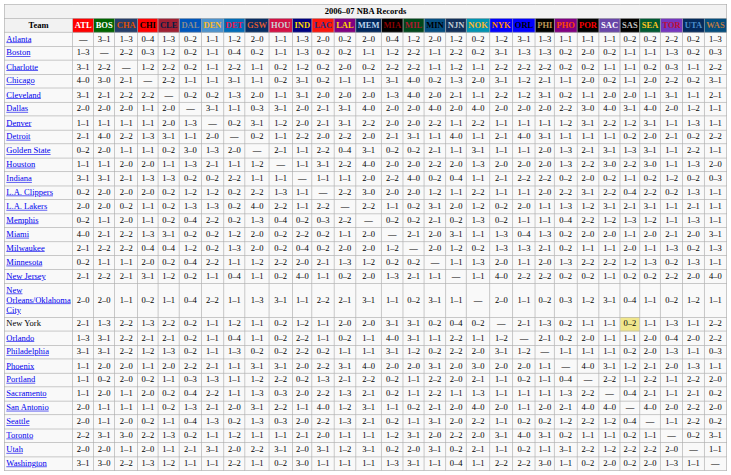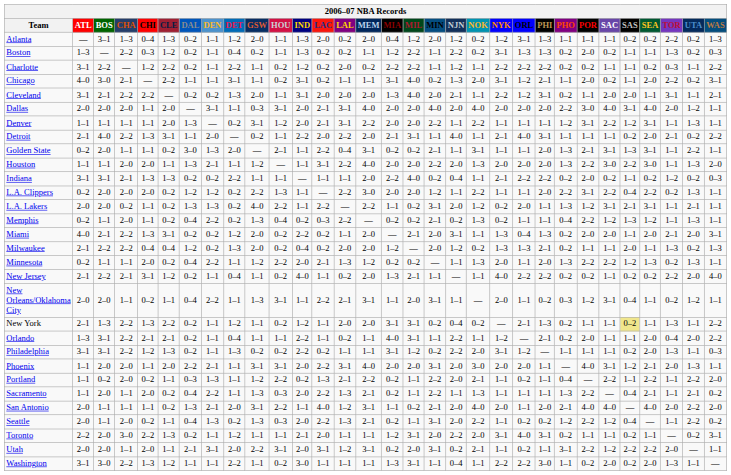 <table class="wikitable" style="font-size:86%; text-align:center;">
 <tr>
 <th colspan=31>2006–07 NBA Records</th>
 </tr>
 <tr>
 <th width=100>Team</th>
 <th style="background:#FF0000;color:#FFFFFF;width=35">ATL</th>
 <th style="background:#006400;color:#FFFFFF;width=35">BOS</th>
 <th style="background:#253E6A;color:#DF5106;width=35">CHA</th>
 <th style="background:#FF0000;color:#000000;width=35">CHI</th>
 <th style="background:#9F1F32;color:#001D43;width=35">CLE</th>
 <th style="background:#0055BA;color:#898D8F;width=35">DAL</th>
 <th style="background:#4C92CC;color:#FDB827;width=35">DEN</th>
 <th style="background:#006BB7;color:#ED164B;width=35">DET</th>
 <th style="background:#072E63;color:#DC5A34;width=35">GSW</th>
 <th style="background:#D31145;color:#CBD4D8;width=35">HOU</th>
 <th style="background:#000080;color:#FFD700;width=35">IND</th>
 <th style="background:#F9160D;color:#1A2E8B;width=35">LAC</th>
 <th style="background:#800080;color:#FFD700;width=35">LAL</th>
 <th style="background:#00265B;color:#BAD1EB;width=35">MEM</th>
 <th style="background:#000000;color:#8B0000;width=35">MIA</th>
 <th style="background:#00471B;color:#AC1A2F;width=35">MIL</th>
 <th style="background:#044D80;color:#000000;width=35">MIN</th>
 <th style="background:#12305B;color:#C4CED4;width=35">NJN</th>
 <th style="background:#0093B1;color:#FDB827;width=35">NOK</th>
 <th style="background:#0000FF;color:#FF8C00;width=35">NYK</th>
 <th style="background:#0000FF;color:#000000;width=35">ORL</th>
 <th style="background:#000000;color:#BB9754;width=35">PHI</th>
 <th style="background:#800080;color:#FF4500;width=35">PHO</th>
 <th style="background:#000000;color:#FF0000;width=35">POR</th>
 <th style="background:#6846A8;color:#FFFFFF;width=35">SAC</th>
 <th style="background:#000000;color:#C0C0C0;width=35">SAS</th>
 <th style="background:#005831;color:#FFC322;width=35">SEA</th>
 <th style="background:#7436BF;color:#BE0F34;width=35">TOR</th>
 <th style="background:#042A5C;color:#4C8ECC;width=35">UTA</th>
 <th style="background:#044D7D;color:#BC7A44;width=35">WAS</th>
 </tr>
 <tr>
 <td style="text-align:left;"><a href='#'>Atlanta</a></td>
 <td>—</td>
 <td>3–1</td>
 <td>1–3</td>
 <td>0–4</td>
 <td>1–3</td>
 <td>0–2</td>
 <td>1–1</td>
 <td>1–2</td>
 <td>2–0</td>
 <td>1–1</td>
 <td>1–3</td>
 <td>2–0</td>
 <td>0–2</td>
 <td>2–0</td>
 <td>0–4</td>
 <td>1–2</td>
 <td>2–0</td>
 <td>1–2</td>
 <td>0–2</td>
 <td>1–2</td>
 <td>3–1</td>
 <td>1–3</td>
 <td>1–1</td>
 <td>1–1</td>
 <td>1–1</td>
 <td>0–2</td>
 <td>0–2</td>
 <td>2–2</td>
 <td>0–2</td>
 <td>1–3</td>
 </tr>
 <tr>
 <td style="text-align:left;"><a href='#'>Boston</a></td>
 <td>1–3</td>
 <td>—</td>
 <td>2–2</td>
 <td>0–3</td>
 <td>1–2</td>
 <td>0–2</td>
 <td>1–1</td>
 <td>0–4</td>
 <td>0–2</td>
 <td>1–1</td>
 <td>1–3</td>
 <td>0–2</td>
 <td>0–2</td>
 <td>1–1</td>
 <td>1–2</td>
 <td>2–2</td>
 <td>1–1</td>
 <td>2–2</td>
 <td>0–2</td>
 <td>3–1</td>
 <td>1–3</td>
 <td>1–3</td>
 <td>0–2</td>
 <td>2–0</td>
 <td>0–2</td>
 <td>1–1</td>
 <td>1–1</td>
 <td>1–3</td>
 <td>0–2</td>
 <td>0–3</td>
 </tr>
 <tr>
 <td style="text-align:left;"><a href='#'>Charlotte</a></td>
 <td>3–1</td>
 <td>2–2</td>
 <td>—</td>
 <td>1–2</td>
 <td>2–2</td>
 <td>0–2</td>
 <td>1–1</td>
 <td>2–2</td>
 <td>1–1</td>
 <td>0–2</td>
 <td>1–2</td>
 <td>0–2</td>
 <td>2–0</td>
 <td>0–2</td>
 <td>2–2</td>
 <td>2–2</td>
 <td>1–1</td>
 <td>1–2</td>
 <td>1–1</td>
 <td>2–2</td>
 <td>2–2</td>
 <td>2–2</td>
 <td>0–2</td>
 <td>0–2</td>
 <td>1–1</td>
 <td>1–1</td>
 <td>0–2</td>
 <td>0–3</td>
 <td>1–1</td>
 <td>2–2</td>
 </tr>
 <tr>
 <td style="text-align:left;"><a href='#'>Chicago</a></td>
 <td>4–0</td>
 <td>3–0</td>
 <td>2–1</td>
 <td>—</td>
 <td>2–2</td>
 <td>1–1</td>
 <td>1–1</td>
 <td>3–1</td>
 <td>1–1</td>
 <td>0–2</td>
 <td>3–1</td>
 <td>0–2</td>
 <td>1–1</td>
 <td>1–1</td>
 <td>3–1</td>
 <td>4–0</td>
 <td>0–2</td>
 <td>1–3</td>
 <td>2–0</td>
 <td>3–1</td>
 <td>1–2</td>
 <td>2–1</td>
 <td>1–1</td>
 <td>2–0</td>
 <td>0–2</td>
 <td>1–1</td>
 <td>2–0</td>
 <td>2–2</td>
 <td>0–2</td>
 <td>3–1</td>
 </tr>
 <tr>
 <td style="text-align:left;"><a href='#'>Cleveland</a></td>
 <td>3–1</td>
 <td>2–1</td>
 <td>2–2</td>
 <td>2–2</td>
 <td>—</td>
 <td>0–2</td>
 <td>0–2</td>
 <td>1–3</td>
 <td>2–0</td>
 <td>1–1</td>
 <td>3–1</td>
 <td>2–0</td>
 <td>2–0</td>
 <td>2–0</td>
 <td>1–3</td>
 <td>4–0</td>
 <td>2–0</td>
 <td>2–1</td>
 <td>1–1</td>
 <td>2–2</td>
 <td>1–2</td>
 <td>3–1</td>
 <td>0–2</td>
 <td>1–1</td>
 <td>2–0</td>
 <td>2–0</td>
 <td>1–1</td>
 <td>3–1</td>
 <td>1–1</td>
 <td>2–1</td>
 </tr>
 <tr>
 <td style="text-align:left;"><a href='#'>Dallas</a></td>
 <td>2–0</td>
 <td>2–0</td>
 <td>2–0</td>
 <td>1–1</td>
 <td>2–0</td>
 <td>—</td>
 <td>3–1</td>
 <td>1–1</td>
 <td>0–3</td>
 <td>3–1</td>
 <td>2–0</td>
 <td>2–1</td>
 <td>3–1</td>
 <td>4–0</td>
 <td>2–0</td>
 <td>2–0</td>
 <td>4–0</td>
 <td>2–0</td>
 <td>4–0</td>
 <td>2–0</td>
 <td>2–0</td>
 <td>2–0</td>
 <td>2–2</td>
 <td>3–0</td>
 <td>4–0</td>
 <td>3–1</td>
 <td>4–0</td>
 <td>2–0</td>
 <td>1–2</td>
 <td>1–1</td>
 </tr>
 <tr>
 <td style="text-align:left;"><a href='#'>Denver</a></td>
 <td>1–1</td>
 <td>1–1</td>
 <td>1–1</td>
 <td>1–1</td>
 <td>2–0</td>
 <td>1–3</td>
 <td>—</td>
 <td>0–2</td>
 <td>3–1</td>
 <td>1–2</td>
 <td>2–0</td>
 <td>2–1</td>
 <td>3–1</td>
 <td>2–2</td>
 <td>2–0</td>
 <td>2–0</td>
 <td>2–2</td>
 <td>1–1</td>
 <td>2–2</td>
 <td>1–1</td>
 <td>1–1</td>
 <td>1–1</td>
 <td>1–2</td>
 <td>3–1</td>
 <td>2–2</td>
 <td>1–2</td>
 <td>3–1</td>
 <td>1–1</td>
 <td>1–3</td>
 <td>1–1</td>
 </tr>
 <tr>
 <td style="text-align:left;"><a href='#'>Detroit</a></td>
 <td>2–1</td>
 <td>4–0</td>
 <td>2–2</td>
 <td>1–3</td>
 <td>3–1</td>
 <td>1–1</td>
 <td>2–0</td>
 <td>—</td>
 <td>0–2</td>
 <td>1–1</td>
 <td>2–2</td>
 <td>2–0</td>
 <td>2–2</td>
 <td>2–0</td>
 <td>2–1</td>
 <td>3–1</td>
 <td>1–1</td>
 <td>4–0</td>
 <td>1–1</td>
 <td>2–1</td>
 <td>4–0</td>
 <td>3–1</td>
 <td>1–1</td>
 <td>1–1</td>
 <td>1–1</td>
 <td>0–2</td>
 <td>2–0</td>
 <td>2–1</td>
 <td>0–2</td>
 <td>2–2</td>
 </tr>
 <tr>
 <td style="text-align:left;"><a href='#'>Golden State</a></td>
 <td>0–2</td>
 <td>2–0</td>
 <td>1–1</td>
 <td>1–1</td>
 <td>0–2</td>
 <td>3–0</td>
 <td>1–3</td>
 <td>2–0</td>
 <td>—</td>
 <td>2–1</td>
 <td>1–1</td>
 <td>2–2</td>
 <td>0–4</td>
 <td>3–1</td>
 <td>0–2</td>
 <td>0–2</td>
 <td>2–1</td>
 <td>1–1</td>
 <td>3–1</td>
 <td>1–1</td>
 <td>1–1</td>
 <td>2–0</td>
 <td>1–3</td>
 <td>2–1</td>
 <td>3–1</td>
 <td>1–3</td>
 <td>3–1</td>
 <td>1–1</td>
 <td>2–2</td>
 <td>1–1</td>
 </tr>
 <tr>
 <td style="text-align:left;"><a href='#'>Houston</a></td>
 <td>1–1</td>
 <td>1–1</td>
 <td>2–0</td>
 <td>2–0</td>
 <td>1–1</td>
 <td>1–3</td>
 <td>2–1</td>
 <td>1–1</td>
 <td>1–2</td>
 <td>—</td>
 <td>1–1</td>
 <td>3–1</td>
 <td>2–2</td>
 <td>4–0</td>
 <td>2–0</td>
 <td>2–0</td>
 <td>2–2</td>
 <td>2–0</td>
 <td>1–3</td>
 <td>2–0</td>
 <td>2–0</td>
 <td>2–0</td>
 <td>1–3</td>
 <td>2–2</td>
 <td>3–0</td>
 <td>2–2</td>
 <td>3–0</td>
 <td>1–1</td>
 <td>1–3</td>
 <td>2–0</td>
 </tr>
 <tr>
 <td style="text-align:left;"><a href='#'>Indiana</a></td>
 <td>3–1</td>
 <td>3–1</td>
 <td>2–1</td>
 <td>1–3</td>
 <td>1–3</td>
 <td>0–2</td>
 <td>0–2</td>
 <td>2–2</td>
 <td>1–1</td>
 <td>1–1</td>
 <td>—</td>
 <td>1–1</td>
 <td>1–1</td>
 <td>2–0</td>
 <td>2–2</td>
 <td>4–0</td>
 <td>0–2</td>
 <td>0–4</td>
 <td>1–1</td>
 <td>2–1</td>
 <td>2–2</td>
 <td>2–2</td>
 <td>0–2</td>
 <td>2–0</td>
 <td>0–2</td>
 <td>1–1</td>
 <td>0–2</td>
 <td>1–2</td>
 <td>0–2</td>
 <td>0–3</td>
 </tr>
 <tr>
 <td style="text-align:left;"><a href='#'>L.A. Clippers</a></td>
 <td>0–2</td>
 <td>2–0</td>
 <td>2–0</td>
 <td>2–0</td>
 <td>0–2</td>
 <td>1–2</td>
 <td>1–2</td>
 <td>0–2</td>
 <td>2–2</td>
 <td>1–3</td>
 <td>1–1</td>
 <td>—</td>
 <td>2–2</td>
 <td>3–0</td>
 <td>2–0</td>
 <td>2–0</td>
 <td>1–2</td>
 <td>1–1</td>
 <td>2–2</td>
 <td>1–1</td>
 <td>1–1</td>
 <td>2–0</td>
 <td>2–2</td>
 <td>3–1</td>
 <td>2–2</td>
 <td>0–4</td>
 <td>2–2</td>
 <td>0–2</td>
 <td>1–3</td>
 <td>1–1</td>
 </tr>
 <tr>
 <td style="text-align:left;"><a href='#'>L.A. Lakers</a></td>
 <td>2–0</td>
 <td>2–0</td>
 <td>0–2</td>
 <td>1–1</td>
 <td>0–2</td>
 <td>1–3</td>
 <td>1–3</td>
 <td>0–2</td>
 <td>4–0</td>
 <td>2–2</td>
 <td>1–1</td>
 <td>2–2</td>
 <td>—</td>
 <td>2–2</td>
 <td>1–1</td>
 <td>0–2</td>
 <td>3–1</td>
 <td>2–0</td>
 <td>1–2</td>
 <td>0–2</td>
 <td>2–0</td>
 <td>1–1</td>
 <td>1–3</td>
 <td>1–2</td>
 <td>3–1</td>
 <td>2–1</td>
 <td>3–1</td>
 <td>1–1</td>
 <td>2–1</td>
 <td>1–1</td>
 </tr>
 <tr>
 <td style="text-align:left;"><a href='#'>Memphis</a></td>
 <td>0–2</td>
 <td>1–1</td>
 <td>2–0</td>
 <td>1–1</td>
 <td>0–2</td>
 <td>0–4</td>
 <td>2–2</td>
 <td>0–2</td>
 <td>1–3</td>
 <td>0–4</td>
 <td>0–2</td>
 <td>0–3</td>
 <td>2–2</td>
 <td>—</td>
 <td>0–2</td>
 <td>0–2</td>
 <td>2–1</td>
 <td>0–2</td>
 <td>1–3</td>
 <td>0–2</td>
 <td>1–1</td>
 <td>1–1</td>
 <td>0–4</td>
 <td>2–2</td>
 <td>1–2</td>
 <td>1–3</td>
 <td>1–2</td>
 <td>1–1</td>
 <td>1–3</td>
 <td>1–1</td>
 </tr>
 <tr>
 <td style="text-align:left;"><a href='#'>Miami</a></td>
 <td>4–0</td>
 <td>2–1</td>
 <td>2–2</td>
 <td>1–3</td>
 <td>3–1</td>
 <td>0–2</td>
 <td>0–2</td>
 <td>1–2</td>
 <td>2–0</td>
 <td>0–2</td>
 <td>2–2</td>
 <td>0–2</td>
 <td>1–1</td>
 <td>2–0</td>
 <td>—</td>
 <td>2–1</td>
 <td>2–0</td>
 <td>3–1</td>
 <td>1–1</td>
 <td>1–3</td>
 <td>0–4</td>
 <td>1–3</td>
 <td>0–2</td>
 <td>2–0</td>
 <td>2–0</td>
 <td>1–1</td>
 <td>2–0</td>
 <td>2–1</td>
 <td>2–0</td>
 <td>3–1</td>
 </tr>
 <tr>
 <td style="text-align:left;"><a href='#'>Milwaukee</a></td>
 <td>2–1</td>
 <td>2–2</td>
 <td>2–2</td>
 <td>0–4</td>
 <td>0–4</td>
 <td>1–2</td>
 <td>0–2</td>
 <td>1–3</td>
 <td>2–0</td>
 <td>0–2</td>
 <td>0–4</td>
 <td>0–2</td>
 <td>2–0</td>
 <td>2–0</td>
 <td>1–2</td>
 <td>—</td>
 <td>2–0</td>
 <td>1–2</td>
 <td>0–2</td>
 <td>1–3</td>
 <td>1–3</td>
 <td>2–1</td>
 <td>0–2</td>
 <td>1–1</td>
 <td>1–1</td>
 <td>2–0</td>
 <td>1–1</td>
 <td>1–3</td>
 <td>0–2</td>
 <td>1–3</td>
 </tr>
 <tr>
 <td style="text-align:left;"><a href='#'>Minnesota</a></td>
 <td>0–2</td>
 <td>1–1</td>
 <td>1–1</td>
 <td>2–0</td>
 <td>0–2</td>
 <td>0–4</td>
 <td>2–2</td>
 <td>1–1</td>
 <td>1–2</td>
 <td>2–2</td>
 <td>2–0</td>
 <td>2–1</td>
 <td>1–3</td>
 <td>1–2</td>
 <td>0–2</td>
 <td>0–2</td>
 <td>—</td>
 <td>1–1</td>
 <td>1–3</td>
 <td>2–0</td>
 <td>1–1</td>
 <td>2–0</td>
 <td>1–3</td>
 <td>2–2</td>
 <td>2–2</td>
 <td>1–2</td>
 <td>1–3</td>
 <td>0–2</td>
 <td>1–3</td>
 <td>1–1</td>
 </tr>
 <tr>
 <td style="text-align:left;"><a href='#'>New Jersey</a></td>
 <td>2–1</td>
 <td>2–2</td>
 <td>2–1</td>
 <td>3–1</td>
 <td>1–2</td>
 <td>0–2</td>
 <td>1–1</td>
 <td>0–4</td>
 <td>1–1</td>
 <td>0–2</td>
 <td>4–0</td>
 <td>1–1</td>
 <td>0–2</td>
 <td>2–0</td>
 <td>1–3</td>
 <td>2–1</td>
 <td>1–1</td>
 <td>—</td>
 <td>1–1</td>
 <td>4–0</td>
 <td>2–2</td>
 <td>2–2</td>
 <td>0–2</td>
 <td>0–2</td>
 <td>1–1</td>
 <td>0–2</td>
 <td>0–2</td>
 <td>2–2</td>
 <td>2–0</td>
 <td>4–0</td>
 </tr>
 <tr>
 <td style="text-align:left;"><a href='#'>New Orleans/Oklahoma City</a></td>
 <td>2–0</td>
 <td>2–0</td>
 <td>1–1</td>
 <td>0–2</td>
 <td>1–1</td>
 <td>0–4</td>
 <td>2–2</td>
 <td>1–1</td>
 <td>1–3</td>
 <td>3–1</td>
 <td>1–1</td>
 <td>2–2</td>
 <td>2–1</td>
 <td>3–1</td>
 <td>1–1</td>
-<td>0–2</td>
+<td>2–0</td>
 <td>3–1</td>
 <td>1–1</td>
 <td>—</td>
 <td>2–0</td>
 <td>1–1</td>
 <td>0–2</td>
 <td>0–3</td>
 <td>1–2</td>
 <td>3–1</td>
 <td>0–4</td>
 <td>1–1</td>
 <td>0–2</td>
 <td>1–2</td>
 <td>1–1</td>
 </tr>
 <tr>
 <td style="text-align:left;">New York</td>
 <td>2–1</td>
 <td>1–3</td>
 <td>2–2</td>
 <td>1–3</td>
 <td>2–2</td>
 <td>0–2</td>
 <td>1–1</td>
 <td>1–2</td>
 <td>1–1</td>
 <td>0–2</td>
 <td>1–2</td>
 <td>1–1</td>
 <td>2–0</td>
 <td>2–0</td>
 <td>3–1</td>
 <td>3–1</td>
 <td>0–2</td>
 <td>0–4</td>
 <td>0–2</td>
 <td>—</td>
 <td>2–1</td>
 <td>1–3</td>
 <td>0–2</td>
 <td>1–1</td>
 <td>1–1</td>
 <td style="background: khaki;">0–2</td>
 <td>1–1</td>
 <td>1–3</td>
 <td>1–1</td>
 <td>2–2</td>
 </tr>
 <tr>
 <td style="text-align:left;"><a href='#'>Orlando</a></td>
 <td>1–3</td>
 <td>3–1</td>
 <td>2–2</td>
 <td>2–1</td>
 <td>2–1</td>
 <td>0–2</td>
 <td>1–1</td>
 <td>0–4</td>
 <td>1–1</td>
-<td>0–2</td>
+<td>1–1</td>
 <td>2–2</td>
 <td>1–1</td>
 <td>0–2</td>
 <td>1–1</td>
 <td>4–0</td>
 <td>3–1</td>
 <td>1–1</td>
 <td>2–2</td>
 <td>1–1</td>
 <td>1–2</td>
 <td>—</td>
 <td>2–1</td>
 <td>0–2</td>
 <td>2–0</td>
 <td>1–1</td>
 <td>1–1</td>
 <td>2–0</td>
 <td>0–4</td>
 <td>2–0</td>
 <td>2–2</td>
 </tr>
 <tr>
 <td style="text-align:left;"><a href='#'>Philadelphia</a></td>
 <td>3–1</td>
 <td>3–1</td>
 <td>2–2</td>
 <td>1–2</td>
 <td>1–3</td>
 <td>0–2</td>
 <td>1–1</td>
 <td>1–3</td>
 <td>0–2</td>
 <td>0–2</td>
 <td>2–2</td>
 <td>0–2</td>
 <td>1–1</td>
 <td>1–1</td>
 <td>3–1</td>
 <td>1–2</td>
 <td>0–2</td>
 <td>2–2</td>
 <td>2–0</td>
 <td>3–1</td>
 <td>1–2</td>
 <td>—</td>
 <td>1–1</td>
 <td>1–1</td>
 <td>1–1</td>
 <td>0–2</td>
 <td>2–0</td>
 <td>1–3</td>
 <td>1–1</td>
 <td>0–3</td>
 </tr>
 <tr>
 <td style="text-align:left;"><a href='#'>Phoenix</a></td>
 <td>1–1</td>
 <td>2–0</td>
 <td>2–0</td>
 <td>1–1</td>
 <td>2–0</td>
 <td>2–2</td>
 <td>2–1</td>
 <td>1–1</td>
 <td>3–1</td>
 <td>3–1</td>
 <td>2–0</td>
 <td>2–2</td>
 <td>3–1</td>
 <td>4–0</td>
 <td>2–0</td>
 <td>2–0</td>
 <td>3–1</td>
 <td>2–0</td>
 <td>3–0</td>
 <td>2–0</td>
 <td>2–0</td>
 <td>1–1</td>
 <td>—</td>
 <td>4–0</td>
 <td>3–1</td>
 <td>1–2</td>
 <td>2–1</td>
 <td>2–0</td>
 <td>1–3</td>
 <td>1–1</td>
 </tr>
 <tr>
 <td style="text-align:left;"><a href='#'>Portland</a></td>
 <td>1–1</td>
 <td>0–2</td>
 <td>2–0</td>
 <td>0–2</td>
 <td>1–1</td>
 <td>0–3</td>
 <td>1–3</td>
 <td>1–1</td>
 <td>1–2</td>
 <td>2–2</td>
 <td>0–2</td>
 <td>1–3</td>
 <td>2–1</td>
 <td>2–2</td>
 <td>0–2</td>
 <td>1–1</td>
 <td>2–2</td>
 <td>2–0</td>
 <td>2–1</td>
 <td>1–1</td>
 <td>0–2</td>
 <td>1–1</td>
 <td>0–4</td>
 <td>—</td>
 <td>2–2</td>
 <td>1–1</td>
 <td>2–2</td>
 <td>1–1</td>
 <td>2–2</td>
 <td>2–0</td>
 </tr>
 <tr>
 <td style="text-align:left;"><a href='#'>Sacramento</a></td>
 <td>1–1</td>
 <td>2–0</td>
 <td>1–1</td>
 <td>2–0</td>
 <td>0–2</td>
 <td>0–4</td>
 <td>2–2</td>
 <td>1–1</td>
 <td>1–3</td>
 <td>0–3</td>
 <td>2–0</td>
 <td>2–2</td>
 <td>1–3</td>
 <td>2–1</td>
 <td>0–2</td>
 <td>1–1</td>
 <td>2–2</td>
 <td>1–1</td>
 <td>1–3</td>
 <td>1–1</td>
 <td>1–1</td>
 <td>1–1</td>
 <td>1–3</td>
 <td>2–2</td>
 <td>—</td>
 <td>0–4</td>
 <td>2–1</td>
 <td>1–1</td>
 <td>2–1</td>
 <td>0–2</td>
 </tr>
 <tr>
 <td style="text-align:left;"><a href='#'>San Antonio</a></td>
 <td>2–0</td>
 <td>1–1</td>
 <td>1–1</td>
 <td>1–1</td>
 <td>0–2</td>
 <td>1–3</td>
 <td>2–1</td>
 <td>2–0</td>
 <td>3–1</td>
 <td>2–2</td>
 <td>1–1</td>
 <td>4–0</td>
 <td>1–2</td>
 <td>3–1</td>
 <td>1–1</td>
 <td>0–2</td>
 <td>2–1</td>
 <td>2–0</td>
 <td>4–0</td>
 <td>2–0</td>
 <td>1–1</td>
 <td>2–0</td>
 <td>2–1</td>
 <td>4–0</td>
 <td>4–0</td>
 <td>—</td>
 <td>4–0</td>
 <td>2–0</td>
 <td>2–2</td>
 <td>2–0</td>
 </tr>
 <tr>
 <td style="text-align:left;"><a href='#'>Seattle</a></td>
 <td>2–0</td>
 <td>1–1</td>
 <td>2–0</td>
 <td>0–2</td>
 <td>1–1</td>
 <td>0–4</td>
 <td>1–3</td>
 <td>0–2</td>
 <td>1–3</td>
 <td>0–3</td>
 <td>2–0</td>
 <td>2–2</td>
 <td>1–3</td>
 <td>2–1</td>
 <td>0–2</td>
 <td>1–1</td>
 <td>3–1</td>
 <td>2–0</td>
 <td>2–2</td>
 <td>1–1</td>
 <td>0–2</td>
 <td>0–2</td>
 <td>1–2</td>
 <td>2–2</td>
 <td>1–2</td>
 <td>0–4</td>
 <td>—</td>
 <td>1–1</td>
 <td>2–2</td>
 <td>0–2</td>
 </tr>
 <tr>
 <td style="text-align:left;"><a href='#'>Toronto</a></td>
 <td>2–2</td>
-<td>3–1</td>
+<td>2–0</td>
 <td>3–0</td>
 <td>2–2</td>
 <td>1–3</td>
 <td>0–2</td>
 <td>1–1</td>
 <td>1–2</td>
 <td>1–1</td>
 <td>1–1</td>
 <td>2–1</td>
 <td>2–0</td>
 <td>1–1</td>
 <td>1–1</td>
 <td>1–2</td>
 <td>3–1</td>
 <td>2–0</td>
 <td>2–2</td>
 <td>2–0</td>
 <td>3–1</td>
 <td>4–0</td>
 <td>3–1</td>
 <td>0–2</td>
 <td>1–1</td>
 <td>1–1</td>
 <td>0–2</td>
 <td>1–1</td>
 <td>—</td>
 <td>0–2</td>
 <td>3–1</td>
 </tr>
 <tr>
 <td style="text-align:left;"><a href='#'>Utah</a></td>
 <td>2–0</td>
 <td>2–0</td>
 <td>1–1</td>
 <td>2–0</td>
 <td>1–1</td>
 <td>2–1</td>
 <td>3–1</td>
 <td>2–0</td>
 <td>2–2</td>
 <td>3–1</td>
 <td>2–0</td>
 <td>3–1</td>
 <td>1–2</td>
 <td>3–1</td>
 <td>0–2</td>
 <td>2–0</td>
 <td>3–1</td>
 <td>0–2</td>
 <td>2–1</td>
 <td>1–1</td>
 <td>0–2</td>
 <td>1–1</td>
 <td>3–1</td>
 <td>2–2</td>
 <td>1–2</td>
 <td>2–2</td>
 <td>2–2</td>
 <td>2–0</td>
 <td>—</td>
 <td>1–1</td>
 </tr>
 <tr>
 <td style="text-align:left;"><a href='#'>Washington</a></td>
 <td>3–1</td>
 <td>3–0</td>
 <td>2–2</td>
 <td>1–3</td>
 <td>1–2</td>
 <td>1–1</td>
 <td>1–1</td>
 <td>2–2</td>
 <td>1–1</td>
 <td>0–2</td>
 <td>3–0</td>
 <td>1–1</td>
 <td>1–1</td>
 <td>1–1</td>
 <td>1–3</td>
 <td>3–1</td>
 <td>1–1</td>
 <td>0–4</td>
 <td>1–1</td>
 <td>2–2</td>
 <td>2–2</td>
 <td>3–0</td>
 <td>1–1</td>
 <td>0–2</td>
 <td>2–0</td>
 <td>0–2</td>
 <td>2–0</td>
 <td>1–3</td>
 <td>1–1</td>
 <td>—</td>
 </tr>
 </table>
